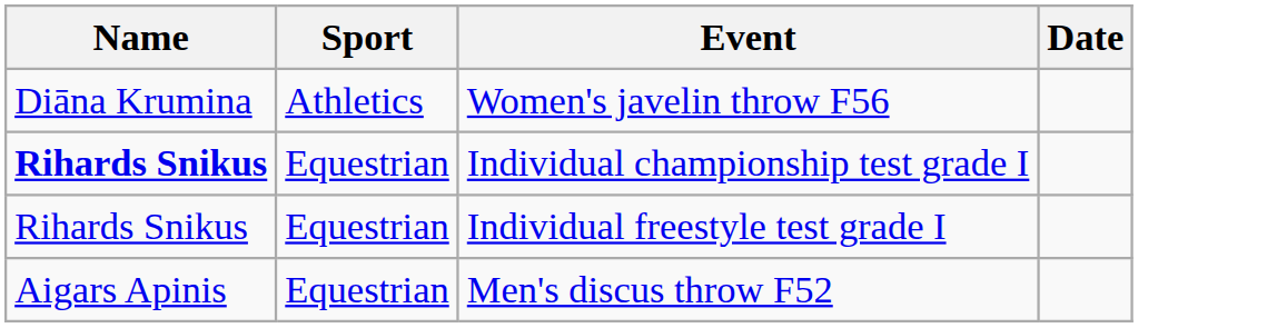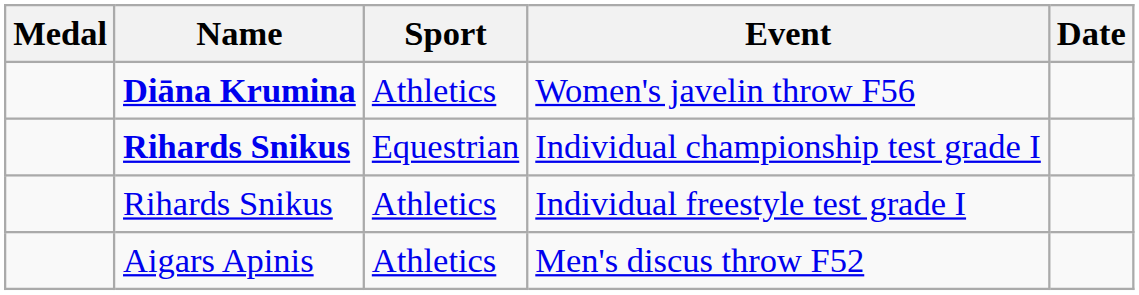 <table class="wikitable sortable" style=font-size:95%>
 <tr>
+<th>Medal</th>
 <th>Name</th>
 <th>Sport</th>
 <th>Event</th>
 <th>Date</th>
 </tr>
 <tr>
-<td><a href='#'>Diāna Krumina</a></td>
+<td></td>
+<td><strong><a href='#'>Diāna Krumina</a></strong></td>
 <td><a href='#'>Athletics</a></td>
 <td><a href='#'>Women's javelin throw F56</a></td>
 <td></td>
 </tr>
 <tr>
+<td></td>
 <td><strong><a href='#'>Rihards Snikus</a></strong></td>
 <td><a href='#'>Equestrian</a></td>
 <td><a href='#'>Individual championship test grade I</a></td>
 <td></td>
 </tr>
 <tr>
+<td></td>
 <td><a href='#'>Rihards Snikus</a></td>
-<td><a href='#'>Equestrian</a></td>
+<td><a href='#'>Athletics</a></td>
 <td><a href='#'>Individual freestyle test grade I</a></td>
 <td></td>
 </tr>
 <tr>
+<td></td>
 <td><a href='#'>Aigars Apinis</a></td>
-<td><a href='#'>Equestrian</a></td>
+<td><a href='#'>Athletics</a></td>
 <td><a href='#'>Men's discus throw F52</a></td>
 <td></td>
 </tr>
 </table>
